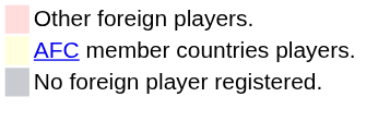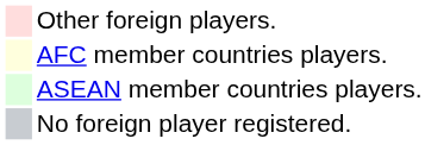 <table class="unsortable">
 <tr>
 <td style="width:15px; background:#ffdddd;"></td>
 <td>Other foreign players.</td>
 </tr>
 <tr>
 <td style="width:15px; background:#ffffdd;"></td>
 <td><a href='#'>AFC</a> member countries players.</td>
 </tr>
 <tr>
+<td style="width:15px; background:#ddffdd;"></td>
+<td><a href='#'>ASEAN</a> member countries players.</td>
+</tr>
+<tr>
 <td style="width:15px; background:#c8ccd1;"></td>
 <td>No foreign player registered.</td>
 </tr>
 </table>
